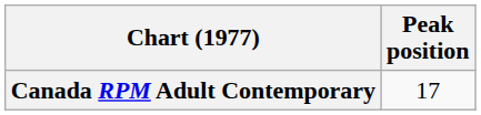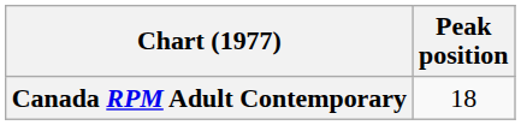 <table class="wikitable plainrowheaders">
 <tr>
 <th scope="col">Chart (1977)</th>
 <th scope="col">Peak<br>position</th>
 </tr>
 <tr>
 <th scope="row">Canada <em><a href='#'>RPM</a></em> Adult Contemporary</th>
-<td style="text-align:center;">17</td>
+<td style="text-align:center;">18</td>
 </tr>
 </table>
